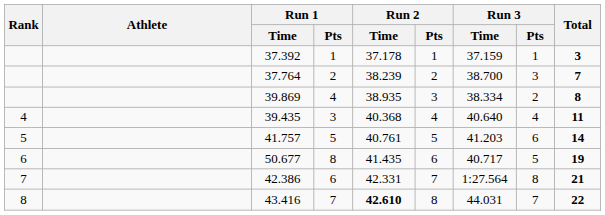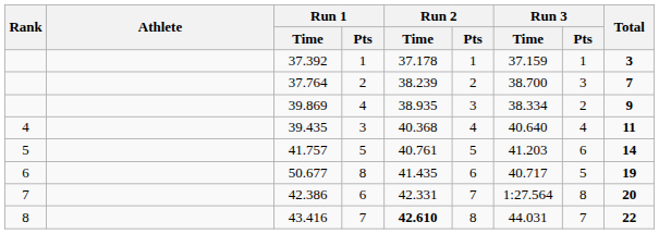 <table class=wikitable style="text-align:center">
 <tr>
 <th rowspan="2" width=40>Rank</th>
 <th rowspan="2" width=250>Athlete</th>
 <th colspan="2">Run 1</th>
 <th colspan="2">Run 2</th>
 <th colspan="2">Run 3</th>
 <th rowspan="2" width=50>Total</th>
 </tr>
 <tr>
 <th width=70>Time</th>
 <th width=40>Pts</th>
 <th width=70>Time</th>
 <th width=40>Pts</th>
 <th width=70>Time</th>
 <th width=40>Pts</th>
 </tr>
 <tr>
 <td></td>
 <td align=left></td>
 <td>37.392</td>
 <td>1</td>
 <td>37.178</td>
 <td>1</td>
 <td>37.159</td>
 <td>1</td>
 <td><strong>3</strong></td>
 </tr>
 <tr>
 <td></td>
 <td align=left></td>
 <td>37.764</td>
 <td>2</td>
 <td>38.239</td>
 <td>2</td>
 <td>38.700</td>
 <td>3</td>
 <td><strong>7</strong></td>
 </tr>
 <tr>
 <td></td>
 <td align=left></td>
 <td>39.869</td>
 <td>4</td>
 <td>38.935</td>
 <td>3</td>
 <td>38.334</td>
 <td>2</td>
-<td><strong>8</strong></td>
+<td><strong>9</strong></td>
 </tr>
 <tr>
 <td>4</td>
 <td align=left></td>
 <td>39.435</td>
 <td>3</td>
 <td>40.368</td>
 <td>4</td>
 <td>40.640</td>
 <td>4</td>
 <td><strong>11</strong></td>
 </tr>
 <tr>
 <td>5</td>
 <td align=left></td>
 <td>41.757</td>
 <td>5</td>
 <td>40.761</td>
 <td>5</td>
 <td>41.203</td>
 <td>6</td>
 <td><strong>14</strong></td>
 </tr>
 <tr>
 <td>6</td>
 <td align=left></td>
 <td>50.677</td>
 <td>8</td>
 <td>41.435</td>
 <td>6</td>
 <td>40.717</td>
 <td>5</td>
 <td><strong>19</strong></td>
 </tr>
 <tr>
 <td>7</td>
 <td align=left></td>
 <td>42.386</td>
 <td>6</td>
 <td>42.331</td>
 <td>7</td>
 <td>1:27.564</td>
 <td>8</td>
-<td><strong>21</strong></td>
+<td><strong>20</strong></td>
 </tr>
 <tr>
 <td>8</td>
 <td align=left></td>
 <td>43.416</td>
 <td>7</td>
 <td><strong>42.610</strong></td>
 <td>8</td>
 <td>44.031</td>
 <td>7</td>
 <td><strong>22</strong></td>
 </tr>
 </table>
